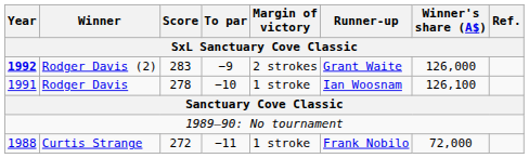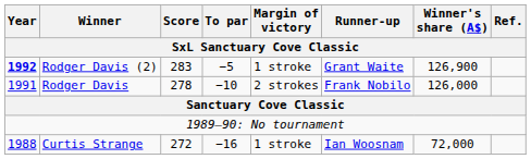 <table class=wikitable style="font-size:95%">
 <tr>
 <th>Year</th>
 <th>Winner</th>
 <th>Score</th>
 <th>To par</th>
 <th>Margin of<br>victory</th>
 <th>Runner-up</th>
 <th>Winner's<br>share (<a href='#'>A$</a>)</th>
 <th>Ref.</th>
 </tr>
 <tr>
 <th colspan=9>SxL Sanctuary Cove Classic</th>
 </tr>
 <tr>
 <td><strong><a href='#'>1992</a></strong></td>
 <td> <a href='#'>Rodger Davis</a> (2)</td>
 <td align=center>283</td>
-<td align=center>−9</td>
-<td>2 strokes</td>
+<td align=center>−5</td>
+<td>1 stroke</td>
 <td> <a href='#'>Grant Waite</a></td>
-<td align=center>126,000</td>
+<td align=center>126,900</td>
 <td></td>
 </tr>
 <tr>
 <td><a href='#'>1991</a></td>
 <td> <a href='#'>Rodger Davis</a></td>
 <td align=center>278</td>
 <td align=center>−10</td>
-<td>1 stroke</td>
-<td> <a href='#'>Ian Woosnam</a></td>
-<td align=center>126,100</td>
+<td>2 strokes</td>
+<td> <a href='#'>Frank Nobilo</a></td>
+<td align=center>126,000</td>
 <td></td>
 </tr>
 <tr>
 <th colspan=9>Sanctuary Cove Classic</th>
 </tr>
 <tr>
 <td colspan=9 align=center><em>1989–90: No tournament</em></td>
 </tr>
 <tr>
 <td><a href='#'>1988</a></td>
 <td> <a href='#'>Curtis Strange</a></td>
 <td align=center>272</td>
-<td align=center>−11</td>
+<td align=center>−16</td>
 <td>1 stroke</td>
-<td> <a href='#'>Frank Nobilo</a></td>
+<td> <a href='#'>Ian Woosnam</a></td>
 <td align=center>72,000</td>
 <td></td>
 </tr>
 </table>
